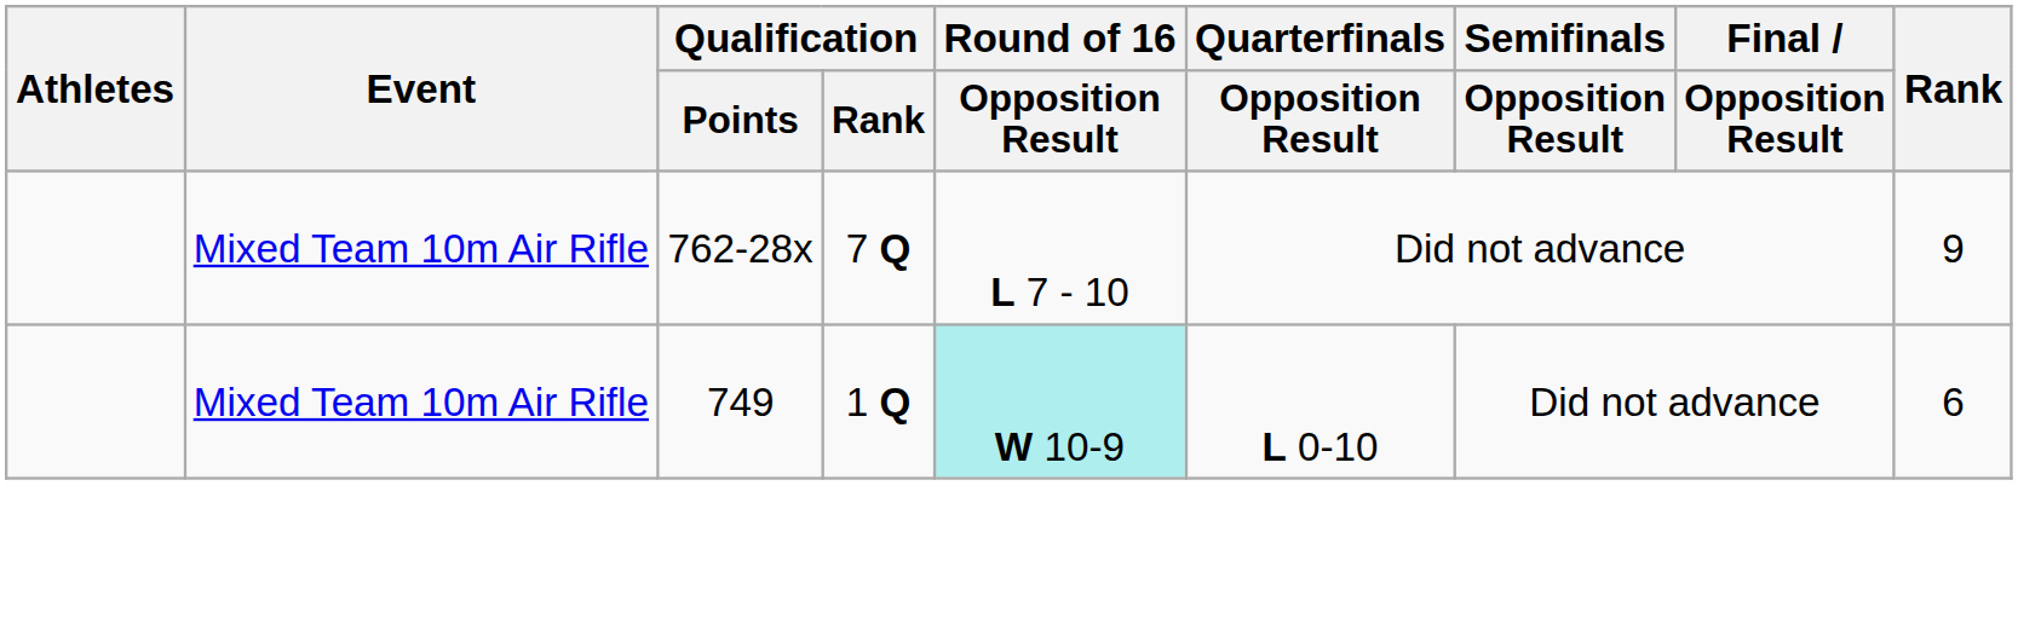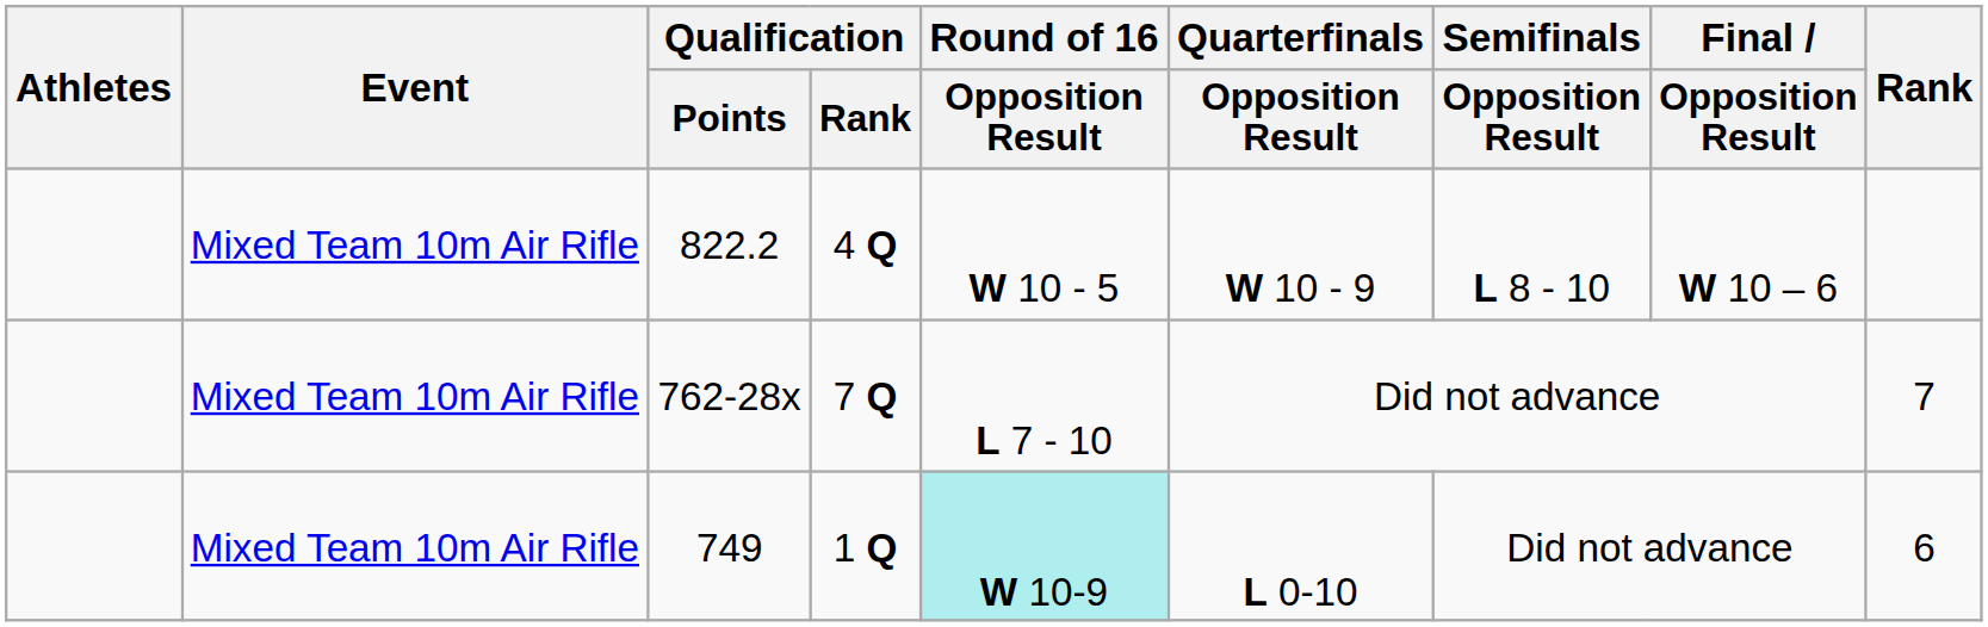 <table class="wikitable" style="font-size:90%;">
 <tr>
 <th rowspan=2>Athletes</th>
 <th rowspan=2>Event</th>
 <th colspan=2>Qualification</th>
 <th>Round of 16</th>
 <th>Quarterfinals</th>
 <th>Semifinals</th>
 <th>Final / </th>
 <th rowspan=2>Rank</th>
 </tr>
 <tr style="font-size:95%">
 <th>Points</th>
 <th>Rank</th>
 <th>Opposition<br>Result</th>
 <th>Opposition<br>Result</th>
 <th>Opposition<br>Result</th>
 <th>Opposition<br>Result</th>
 </tr>
 <tr align=center>
+<td align=left><strong></strong><br> </td>
+<td align=left><a href='#'>Mixed Team 10m Air Rifle</a></td>
+<td>822.2</td>
+<td>4 <strong>Q</strong></td>
+<td><br><br><strong>W</strong> 10 - 5</td>
+<td><br><br><strong>W</strong> 10 - 9</td>
+<td><br><br><strong>L</strong> 8 - 10</td>
+<td><br><br><strong>W</strong> 10 – 6</td>
+<td></td>
+</tr>
+<tr align=center>
 <td align=left> <br> </td>
 <td align=left><a href='#'>Mixed Team 10m Air Rifle</a></td>
 <td>762-28x</td>
 <td>7 <strong>Q</strong></td>
 <td><br> <br> <strong>L</strong> 7 - 10</td>
 <td colspan=3>Did not advance</td>
-<td>9</td>
+<td>7</td>
 </tr>
 <tr align=center>
 <td align=left> <br> </td>
 <td align=left><a href='#'>Mixed Team 10m Air Rifle</a></td>
 <td>749</td>
 <td>1 <strong>Q</strong></td>
 <td style="background: paleturquoise;"><br> <br> <strong>W</strong> 10-9</td>
 <td><br> <br> <strong>L</strong> 0-10</td>
 <td colspan=2>Did not advance</td>
 <td>6</td>
 </tr>
 </table>
